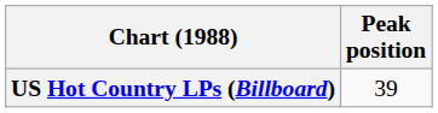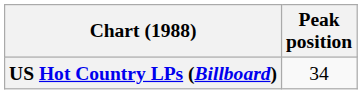 <table class="wikitable sortable plainrowheaders" style="text-align:center;">
 <tr>
 <th scope="col">Chart (1988)</th>
 <th scope="col">Peak<br>position</th>
 </tr>
 <tr>
 <th scope="row">US <a href='#'>Hot Country LPs</a> (<em><a href='#'>Billboard</a></em>)</th>
-<td>39</td>
+<td>34</td>
 </tr>
 </table>
